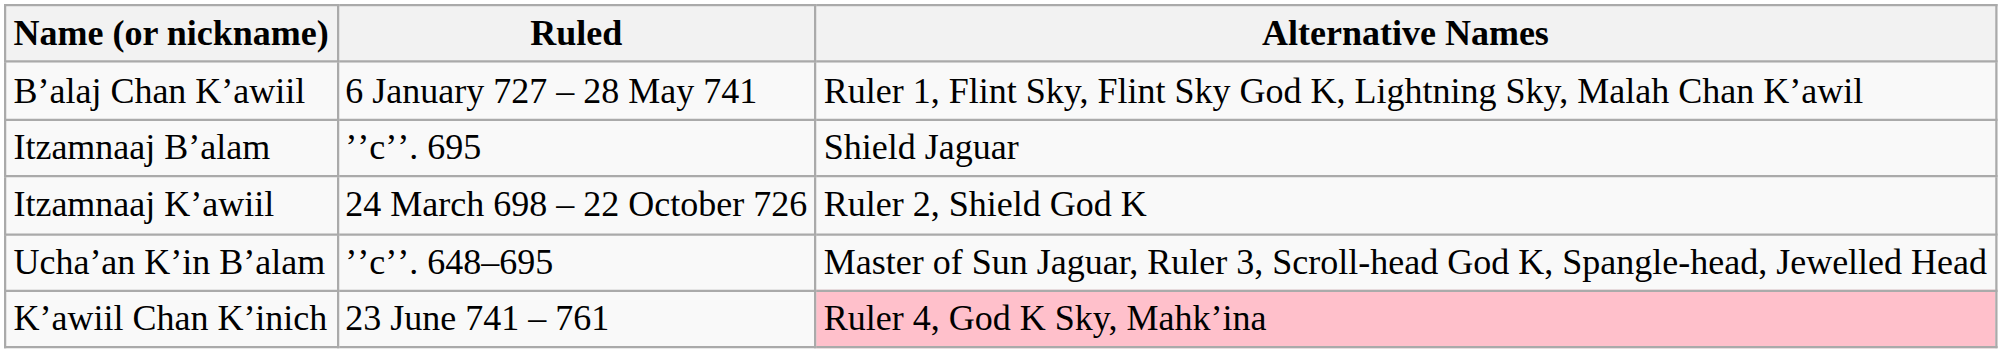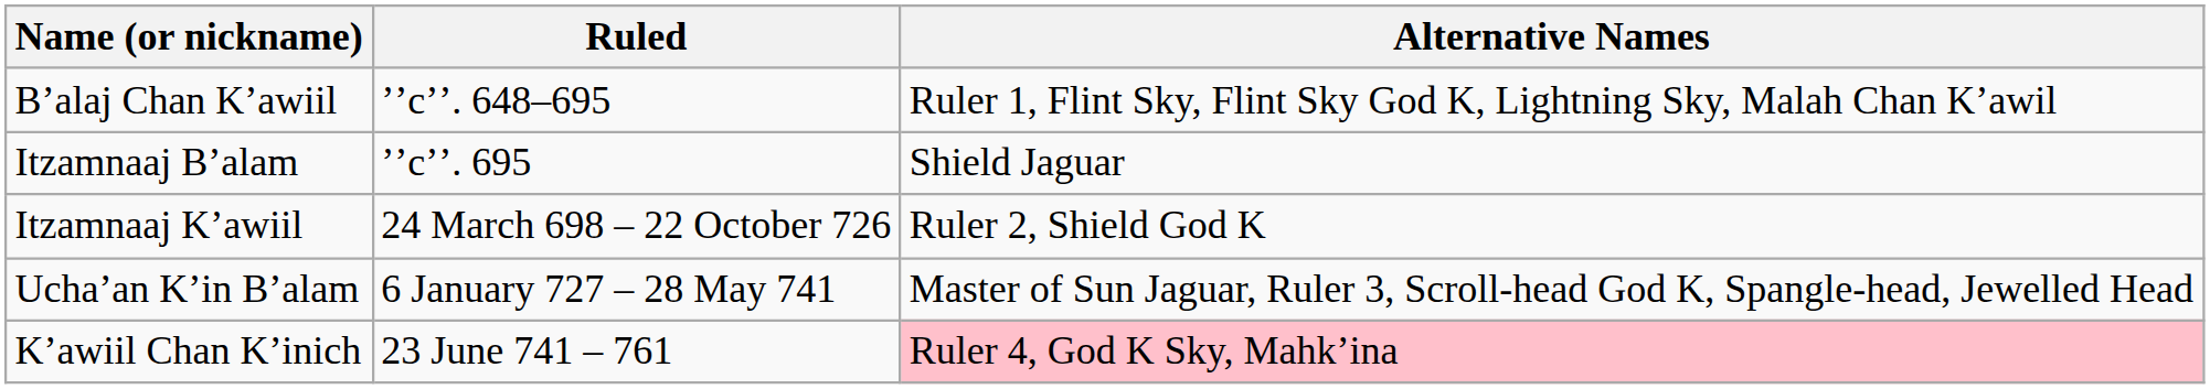 <table class="wikitable">
 <tr>
 <th>Name (or nickname)</th>
 <th>Ruled</th>
 <th>Alternative Names</th>
 </tr>
 <tr>
 <td>Bʼalaj Chan Kʼawiil</td>
-<td>6 January 727 – 28 May 741</td>
+<td>ʼʼcʼʼ. 648–695</td>
 <td>Ruler 1, Flint Sky, Flint Sky God K, Lightning Sky, Malah Chan Kʼawil</td>
 </tr>
 <tr>
 <td>Itzamnaaj Bʼalam</td>
 <td>ʼʼcʼʼ. 695</td>
 <td>Shield Jaguar</td>
 </tr>
 <tr>
 <td>Itzamnaaj Kʼawiil</td>
 <td>24 March 698 – 22 October 726</td>
 <td>Ruler 2, Shield God K</td>
 </tr>
 <tr>
 <td>Uchaʼan Kʼin Bʼalam</td>
-<td>ʼʼcʼʼ. 648–695</td>
+<td>6 January 727 – 28 May 741</td>
 <td>Master of Sun Jaguar, Ruler 3, Scroll-head God K, Spangle-head, Jewelled Head</td>
 </tr>
 <tr>
 <td>Kʼawiil Chan Kʼinich</td>
 <td>23 June 741 – 761</td>
 <td style="background: pink;">Ruler 4, God K Sky, Mahkʼina</td>
 </tr>
 </table>
